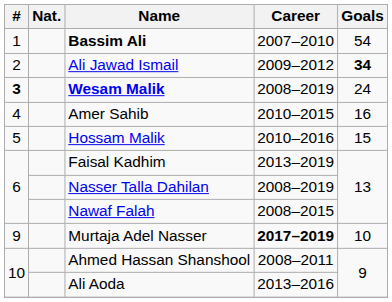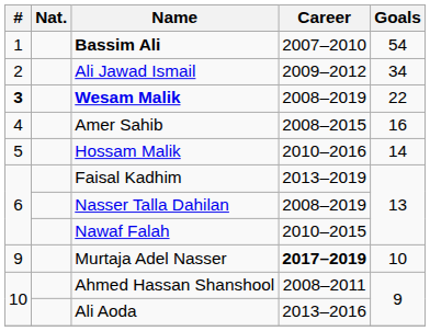 <table class="wikitable sortable" style="text-align: center;">
 <tr>
 <th class="unsortable">#</th>
 <th class="unsortable">Nat.</th>
 <th class="unsortable">Name</th>
 <th class="unsortable">Career</th>
 <th>Goals</th>
 </tr>
 <tr>
 <td>1</td>
 <td></td>
 <td align="left"><strong>Bassim Ali</strong></td>
 <td>2007–2010</td>
 <td>54</td>
 </tr>
 <tr>
 <td>2</td>
 <td></td>
 <td align="left"><a href='#'>Ali Jawad Ismail</a></td>
 <td>2009–2012</td>
-<td><strong>34</strong></td>
+<td>34</td>
 </tr>
 <tr>
 <td><strong>3</strong></td>
 <td></td>
 <td align="left"><strong><a href='#'>Wesam Malik</a></strong></td>
 <td>2008–2019</td>
-<td>24</td>
+<td>22</td>
 </tr>
 <tr>
 <td>4</td>
 <td></td>
 <td align="left">Amer Sahib</td>
-<td>2010–2015</td>
+<td>2008–2015</td>
 <td>16</td>
 </tr>
 <tr>
 <td>5</td>
 <td></td>
 <td align="left"><a href='#'>Hossam Malik</a></td>
 <td>2010–2016</td>
-<td>15</td>
+<td>14</td>
 </tr>
 <tr>
 <td rowspan="3">6</td>
 <td></td>
 <td align="left">Faisal Kadhim</td>
 <td>2013–2019</td>
 <td rowspan=3 align="center">13</td>
 </tr>
 <tr>
 <td></td>
 <td align="left"><a href='#'>Nasser Talla Dahilan</a></td>
 <td>2008–2019</td>
 </tr>
 <tr>
 <td></td>
 <td align="left"><a href='#'>Nawaf Falah</a></td>
-<td>2008–2015</td>
+<td>2010–2015</td>
 </tr>
 <tr>
 <td>9</td>
 <td></td>
 <td align="left">Murtaja Adel Nasser</td>
 <td><strong>2017–2019</strong></td>
 <td>10</td>
 </tr>
 <tr>
 <td rowspan="2">10</td>
 <td></td>
 <td align="left">Ahmed Hassan Shanshool</td>
 <td>2008–2011</td>
 <td rowspan=2 align="center">9</td>
 </tr>
 <tr>
 <td></td>
 <td align="left">Ali Aoda</td>
 <td>2013–2016</td>
 </tr>
 <tr>
 </tr>
 </table>
